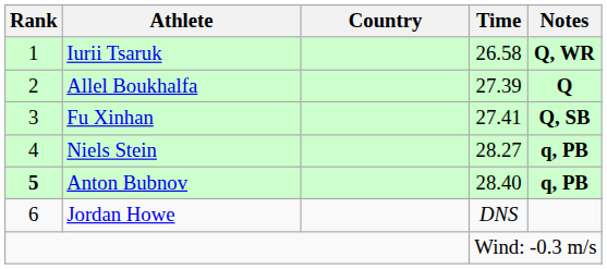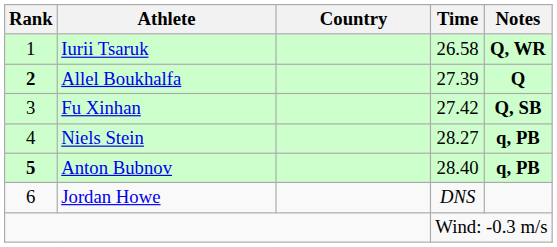 <table class="wikitable sortable" style="text-align:center">
 <tr>
 <th>Rank</th>
 <th style="width:180px">Athlete</th>
 <th style="width:125px">Country</th>
 <th>Time</th>
 <th>Notes</th>
 </tr>
 <tr style="background:#cfc;">
 <td>1</td>
 <td style="text-align:left;"><a href='#'>Iurii Tsaruk</a></td>
 <td style="text-align:left;"></td>
 <td>26.58</td>
 <td><strong>Q, WR</strong></td>
 </tr>
 <tr style="background:#cfc;">
-<td>2</td>
+<td><strong>2</strong></td>
 <td style="text-align:left;"><a href='#'>Allel Boukhalfa</a></td>
 <td style="text-align:left;"></td>
 <td>27.39</td>
 <td><strong>Q</strong></td>
 </tr>
 <tr style="background:#cfc;">
 <td>3</td>
 <td style="text-align:left;"><a href='#'>Fu Xinhan</a></td>
 <td style="text-align:left;"></td>
-<td>27.41</td>
+<td>27.42</td>
 <td><strong>Q, SB</strong></td>
 </tr>
 <tr style="background:#cfc;">
 <td>4</td>
 <td style="text-align:left;"><a href='#'>Niels Stein</a></td>
 <td style="text-align:left;"></td>
 <td>28.27</td>
 <td><strong>q, PB</strong></td>
 </tr>
 <tr style="background:#cfc;">
 <td><strong>5</strong></td>
 <td style="text-align:left;"><a href='#'>Anton Bubnov</a></td>
 <td style="text-align:left;"></td>
 <td>28.40</td>
 <td><strong>q, PB</strong></td>
 </tr>
 <tr>
 <td>6</td>
 <td style="text-align:left;"><a href='#'>Jordan Howe</a></td>
 <td style="text-align:left;"></td>
 <td><em>DNS</em></td>
 <td></td>
 </tr>
 <tr class="sortbottom">
 <td colspan="3"></td>
 <td colspan="2">Wind: -0.3 m/s</td>
 </tr>
 </table>
